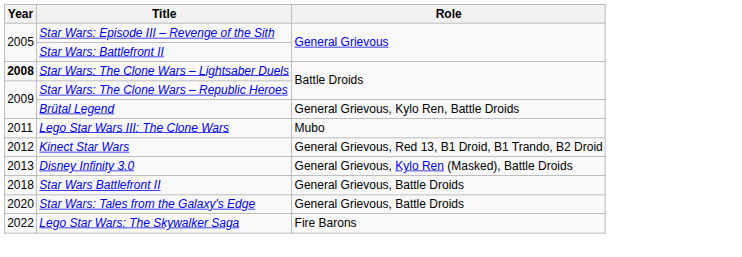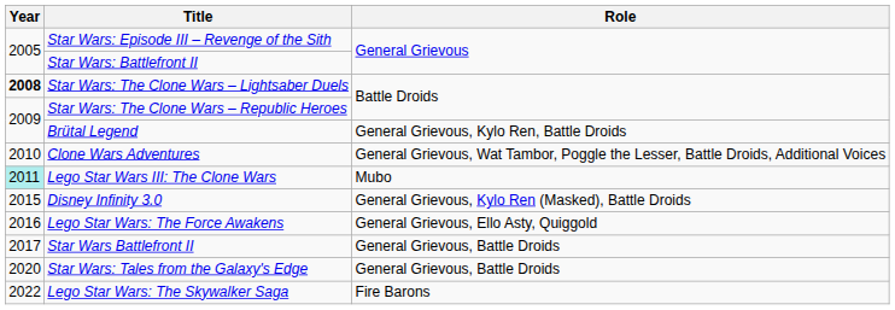 <table class="wikitable sortable">
 <tr>
 <th>Year</th>
 <th>Title</th>
 <th>Role</th>
 </tr>
 <tr>
 <td rowspan="2">2005</td>
 <td><em><a href='#'>Star Wars: Episode III – Revenge of the Sith</a></em></td>
 <td rowspan="2"><a href='#'>General Grievous</a></td>
 </tr>
 <tr>
 <td><em><a href='#'>Star Wars: Battlefront II</a></em></td>
 </tr>
 <tr>
 <td><strong>2008</strong></td>
 <td><em><a href='#'>Star Wars: The Clone Wars – Lightsaber Duels</a></em></td>
 <td rowspan="2">Battle Droids</td>
 </tr>
 <tr>
 <td rowspan="2">2009</td>
 <td><em><a href='#'>Star Wars: The Clone Wars – Republic Heroes</a></em></td>
 </tr>
 <tr>
 <td><em><a href='#'>Brütal Legend</a></em></td>
 <td>General Grievous, Kylo Ren, Battle Droids</td>
 </tr>
 <tr>
-<td>2011</td>
+<td>2010</td>
+<td><em><a href='#'>Clone Wars Adventures</a></em></td>
+<td>General Grievous, Wat Tambor, Poggle the Lesser, Battle Droids, Additional Voices</td>
+</tr>
+<tr>
+<td style="background: paleturquoise;">2011</td>
 <td><em><a href='#'>Lego Star Wars III: The Clone Wars</a></em></td>
 <td>Mubo</td>
 </tr>
 <tr>
-<td>2012</td>
-<td><em><a href='#'>Kinect Star Wars</a></em></td>
-<td>General Grievous, Red 13, B1 Droid, B1 Trando, B2 Droid</td>
-</tr>
-<tr>
-<td>2013</td>
+<td>2015</td>
 <td><em><a href='#'>Disney Infinity 3.0</a></em></td>
 <td>General Grievous, <a href='#'>Kylo Ren</a> (Masked), Battle Droids</td>
 </tr>
 <tr>
-<td>2018</td>
+<td>2016</td>
+<td><em><a href='#'>Lego Star Wars: The Force Awakens</a></em></td>
+<td>General Grievous, Ello Asty, Quiggold</td>
+</tr>
+<tr>
+<td>2017</td>
 <td><em><a href='#'>Star Wars Battlefront II</a></em></td>
 <td>General Grievous, Battle Droids</td>
 </tr>
 <tr>
 <td>2020</td>
 <td><em><a href='#'>Star Wars: Tales from the Galaxy's Edge</a></em></td>
 <td>General Grievous, Battle Droids</td>
 </tr>
 <tr>
 <td>2022</td>
 <td><em><a href='#'>Lego Star Wars: The Skywalker Saga</a></em></td>
 <td>Fire Barons</td>
 </tr>
 </table>
